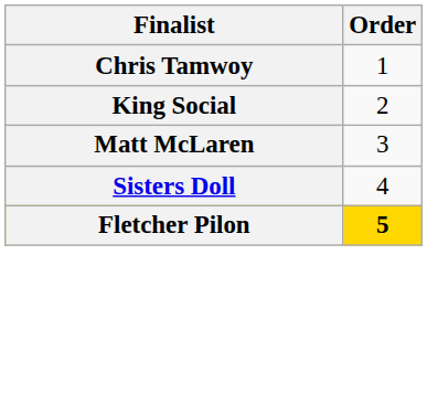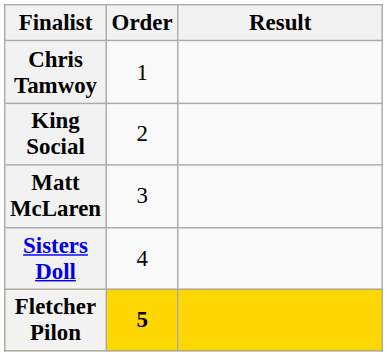 <table class="wikitable sortable plainrowheaders" style="text-align:center; width:30%;">
 <tr>
 <th " class="unsortable style="width:15em;">Finalist</th>
 <th data-sort-type="number" style="width:1em;">Order</th>
+<th data-sort-type="number" style="width:10em;">Result</th>
 </tr>
 <tr>
 <th scope="row">Chris Tamwoy</th>
 <td>1</td>
+<td></td>
 </tr>
 <tr>
 <th scope="row">King Social</th>
 <td>2</td>
+<td></td>
 </tr>
 <tr>
 <th scope="row">Matt McLaren</th>
 <td>3</td>
+<td></td>
 </tr>
 <tr>
 <th scope="row"><a href='#'>Sisters Doll</a></th>
 <td>4</td>
+<td></td>
 </tr>
 <tr bgcolor=gold>
 <th scope="row"><strong>Fletcher Pilon</strong></th>
 <td><strong>5</strong></td>
+<td><strong></strong></td>
 </tr>
 </table>
